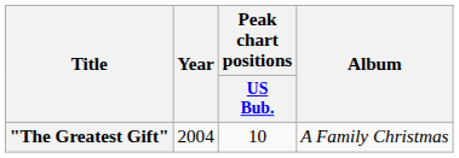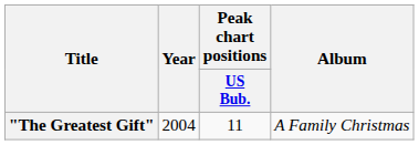 <table class="wikitable plainrowheaders" style="text-align:center;">
 <tr>
 <th scope="col" rowspan="2">Title</th>
 <th scope="col" rowspan="2">Year</th>
 <th scope="col" colspan="1">Peak chart positions</th>
 <th scope="col" rowspan="2">Album</th>
 </tr>
 <tr>
 <th style="width:3em;font-size:90%"><a href='#'>US<br>Bub.</a><br></th>
 </tr>
 <tr>
 <th scope="row">"The Greatest Gift"<br></th>
 <td>2004</td>
-<td>10</td>
+<td>11</td>
 <td><em>A Family Christmas</em></td>
 </tr>
 </table>
